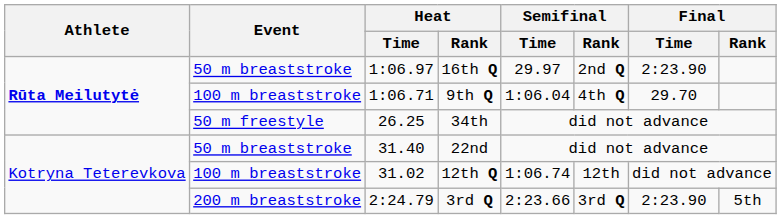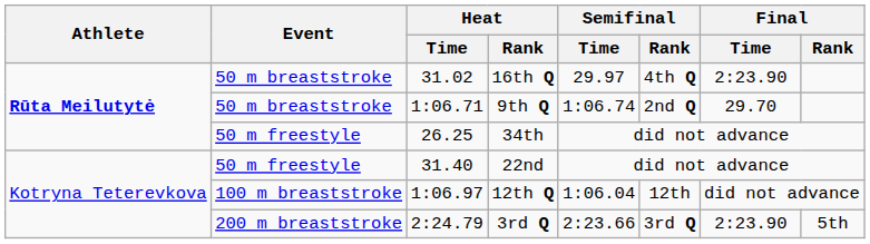 <table class="wikitable" style="font-size:90%;">
 <tr>
 <th rowspan="2">Athlete</th>
 <th rowspan="2">Event</th>
 <th colspan="2">Heat</th>
 <th colspan="2">Semifinal</th>
 <th colspan="2">Final</th>
 </tr>
 <tr>
 <th>Time</th>
 <th>Rank</th>
 <th>Time</th>
 <th>Rank</th>
 <th>Time</th>
 <th>Rank</th>
 </tr>
 <tr align="center">
 <td align="left" rowspan=3><strong><a href='#'>Rūta Meilutytė</a></strong></td>
 <td align="left"><a href='#'>50 m breaststroke</a></td>
-<td>1:06.97</td>
+<td>31.02</td>
 <td>16th <strong>Q</strong></td>
 <td>29.97</td>
-<td>2nd <strong>Q</strong></td>
+<td>4th <strong>Q</strong></td>
 <td>2:23.90</td>
 <td></td>
 </tr>
 <tr align="center">
-<td align="left"><a href='#'>100 m breaststroke</a></td>
+<td align="left"><a href='#'>50 m breaststroke</a></td>
 <td>1:06.71</td>
 <td>9th <strong>Q</strong></td>
-<td>1:06.04</td>
-<td>4th <strong>Q</strong></td>
+<td>1:06.74</td>
+<td>2nd <strong>Q</strong></td>
 <td>29.70</td>
 <td></td>
 </tr>
 <tr align="center">
 <td align="left"><a href='#'>50 m freestyle</a></td>
 <td>26.25</td>
 <td>34th</td>
 <td colspan=4>did not advance</td>
 </tr>
 <tr align="center">
 <td align="left" rowspan=3><a href='#'>Kotryna Teterevkova</a></td>
-<td align="left"><a href='#'>50 m breaststroke</a></td>
+<td align="left"><a href='#'>50 m freestyle</a></td>
 <td>31.40</td>
 <td>22nd</td>
 <td colspan=4>did not advance</td>
 </tr>
 <tr align="center">
 <td align="left"><a href='#'>100 m breaststroke</a></td>
-<td>31.02</td>
+<td>1:06.97</td>
 <td>12th <strong>Q</strong></td>
-<td>1:06.74</td>
+<td>1:06.04</td>
 <td>12th</td>
 <td colspan=2>did not advance</td>
 </tr>
 <tr align="center">
 <td align="left"><a href='#'>200 m breaststroke</a></td>
 <td>2:24.79</td>
 <td>3rd <strong>Q</strong></td>
 <td>2:23.66</td>
 <td>3rd <strong>Q</strong></td>
 <td>2:23.90</td>
 <td>5th</td>
 </tr>
 </table>
